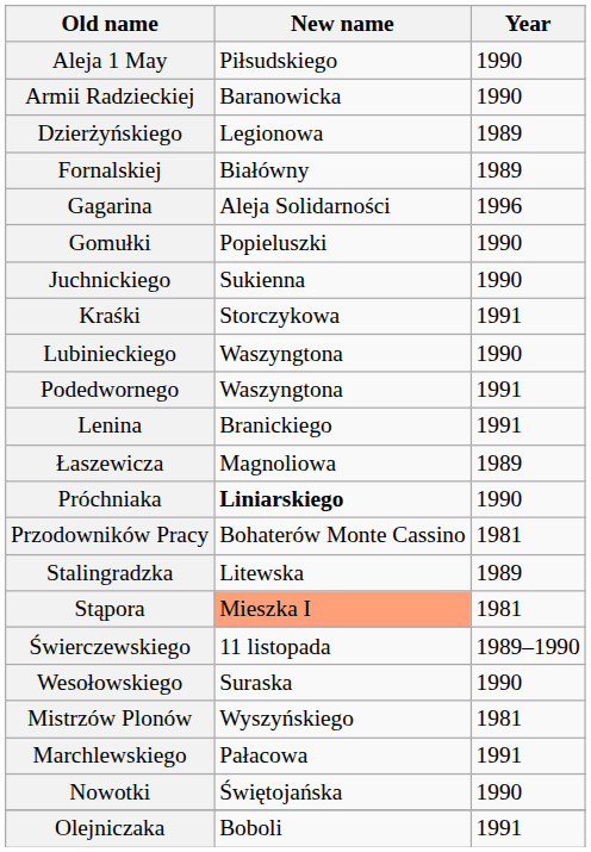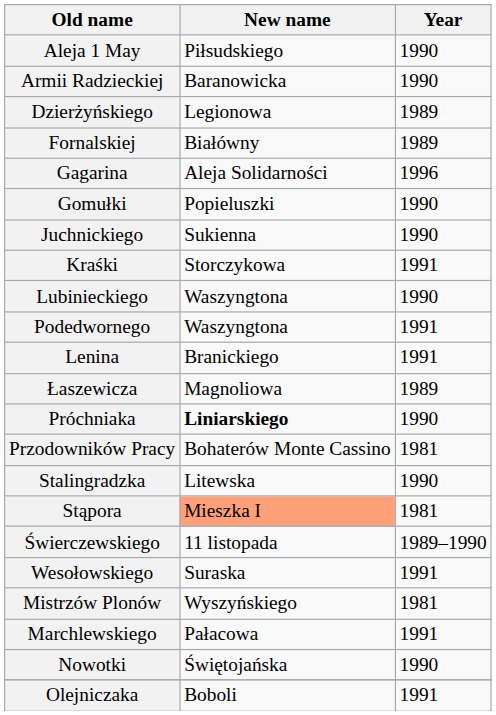 <table class="wikitable">
 <tr>
 <th scope="col">Old name</th>
 <th scope="col">New name</th>
 <th scope="col">Year</th>
 </tr>
 <tr>
 <th scope="row" style="font-weight:normal;">Aleja 1 May</th>
 <td>Piłsudskiego</td>
 <td>1990</td>
 </tr>
 <tr>
 <th scope="row" style="font-weight:normal;">Armii Radzieckiej</th>
 <td>Baranowicka</td>
 <td>1990</td>
 </tr>
 <tr>
 <th scope="row" style="font-weight:normal;">Dzierżyńskiego</th>
 <td>Legionowa</td>
 <td>1989</td>
 </tr>
 <tr>
 <th scope="row" style="font-weight:normal;">Fornalskiej</th>
 <td>Białówny</td>
 <td>1989</td>
 </tr>
 <tr>
 <th scope="row" style="font-weight:normal;">Gagarina</th>
 <td>Aleja Solidarności</td>
 <td>1996</td>
 </tr>
 <tr>
 <th scope="row" style="font-weight:normal;">Gomułki</th>
 <td>Popieluszki</td>
 <td>1990</td>
 </tr>
 <tr>
 <th scope="row" style="font-weight:normal;">Juchnickiego</th>
 <td>Sukienna</td>
 <td>1990</td>
 </tr>
 <tr>
 <th scope="row" style="font-weight:normal;">Kraśki</th>
 <td>Storczykowa</td>
 <td>1991</td>
 </tr>
 <tr>
 <th scope="row" style="font-weight:normal;">Lubinieckiego</th>
 <td>Waszyngtona</td>
 <td>1990</td>
 </tr>
 <tr>
 <th scope="row" style="font-weight:normal;">Podedwornego</th>
 <td>Waszyngtona</td>
 <td>1991</td>
 </tr>
 <tr>
 <th scope="row" style="font-weight:normal;">Lenina</th>
 <td>Branickiego</td>
 <td>1991</td>
 </tr>
 <tr>
 <th scope="row" style="font-weight:normal;">Łaszewicza</th>
 <td>Magnoliowa</td>
 <td>1989</td>
 </tr>
 <tr>
 <th scope="row" style="font-weight:normal;">Próchniaka</th>
 <td><strong>Liniarskiego</strong></td>
 <td>1990</td>
 </tr>
 <tr>
 <th scope="row" style="font-weight:normal;">Przodowników Pracy</th>
 <td>Bohaterów Monte Cassino</td>
 <td>1981</td>
 </tr>
 <tr>
 <th scope="row" style="font-weight:normal;">Stalingradzka</th>
 <td>Litewska</td>
-<td>1989</td>
+<td>1990</td>
 </tr>
 <tr>
 <th scope="row" style="font-weight:normal;">Stąpora</th>
 <td style="background: lightsalmon;">Mieszka I</td>
 <td>1981</td>
 </tr>
 <tr>
 <th scope="row" style="font-weight:normal;">Świerczewskiego</th>
 <td>11 listopada</td>
 <td>1989–1990</td>
 </tr>
 <tr>
 <th scope="row" style="font-weight:normal;">Wesołowskiego</th>
 <td>Suraska</td>
-<td>1990</td>
+<td>1991</td>
 </tr>
 <tr>
 <th scope="row" style="font-weight:normal;">Mistrzów Plonów</th>
 <td>Wyszyńskiego</td>
 <td>1981</td>
 </tr>
 <tr>
 <th scope="row" style="font-weight:normal;">Marchlewskiego</th>
 <td>Pałacowa</td>
 <td>1991</td>
 </tr>
 <tr>
 <th scope="row" style="font-weight:normal;">Nowotki</th>
 <td>Świętojańska</td>
 <td>1990</td>
 </tr>
 <tr>
 </tr>
 <tr>
 <th scope="row" style="font-weight:normal;">Olejniczaka</th>
 <td>Boboli</td>
 <td>1991</td>
 </tr>
 </table>
